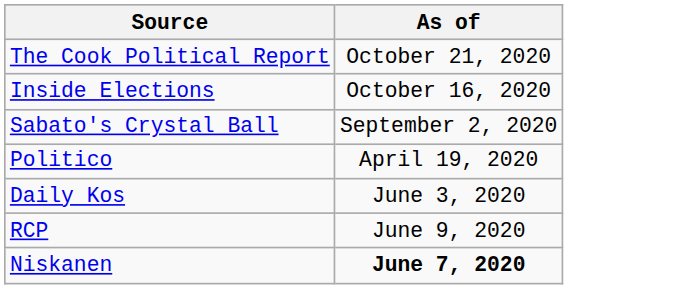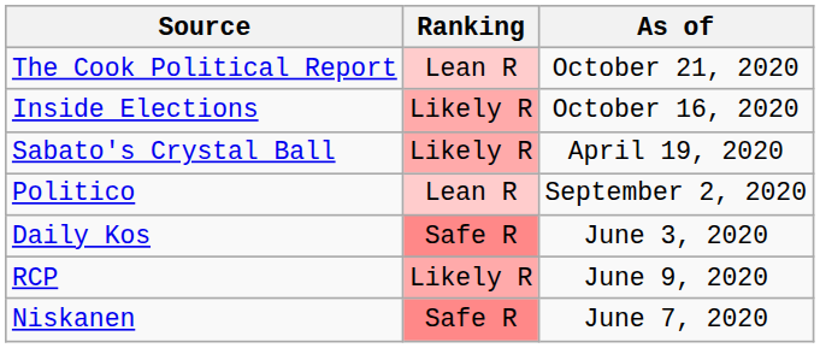 <table class="wikitable" style="text-align:center">
 <tr>
 <th>Source</th>
+<th>Ranking</th>
 <th>As of</th>
 </tr>
 <tr>
 <td align=left><a href='#'>The Cook Political Report</a></td>
+<td style="background:#fcc" data-sort-value=2>Lean R</td>
 <td>October 21, 2020</td>
 </tr>
 <tr>
 <td align=left><a href='#'>Inside Elections</a></td>
+<td style="background:#faa" data-sort-value=3>Likely R</td>
 <td>October 16, 2020</td>
 </tr>
 <tr>
 <td align=left><a href='#'>Sabato's Crystal Ball</a></td>
+<td style="background:#faa" data-sort-value=3>Likely R</td>
+<td>April 19, 2020</td>
+</tr>
+<tr>
+<td align="left"><a href='#'>Politico</a></td>
+<td style="background:#fcc" data-sort-value=2>Lean R</td>
 <td>September 2, 2020</td>
 </tr>
 <tr>
-<td align="left"><a href='#'>Politico</a></td>
-<td>April 19, 2020</td>
-</tr>
-<tr>
 <td align="left"><a href='#'>Daily Kos</a></td>
+<td style="background:#f88" data-sort-value=4>Safe R</td>
 <td>June 3, 2020</td>
 </tr>
 <tr>
 <td align="left"><a href='#'>RCP</a></td>
+<td style="background:#faa" data-sort-value=3>Likely R</td>
 <td>June 9, 2020</td>
 </tr>
 <tr>
 <td align="left"><a href='#'>Niskanen</a></td>
-<td><strong>June 7, 2020</strong></td>
+<td style="background:#f88" data-sort-value=4>Safe R</td>
+<td>June 7, 2020</td>
 </tr>
 </table>
